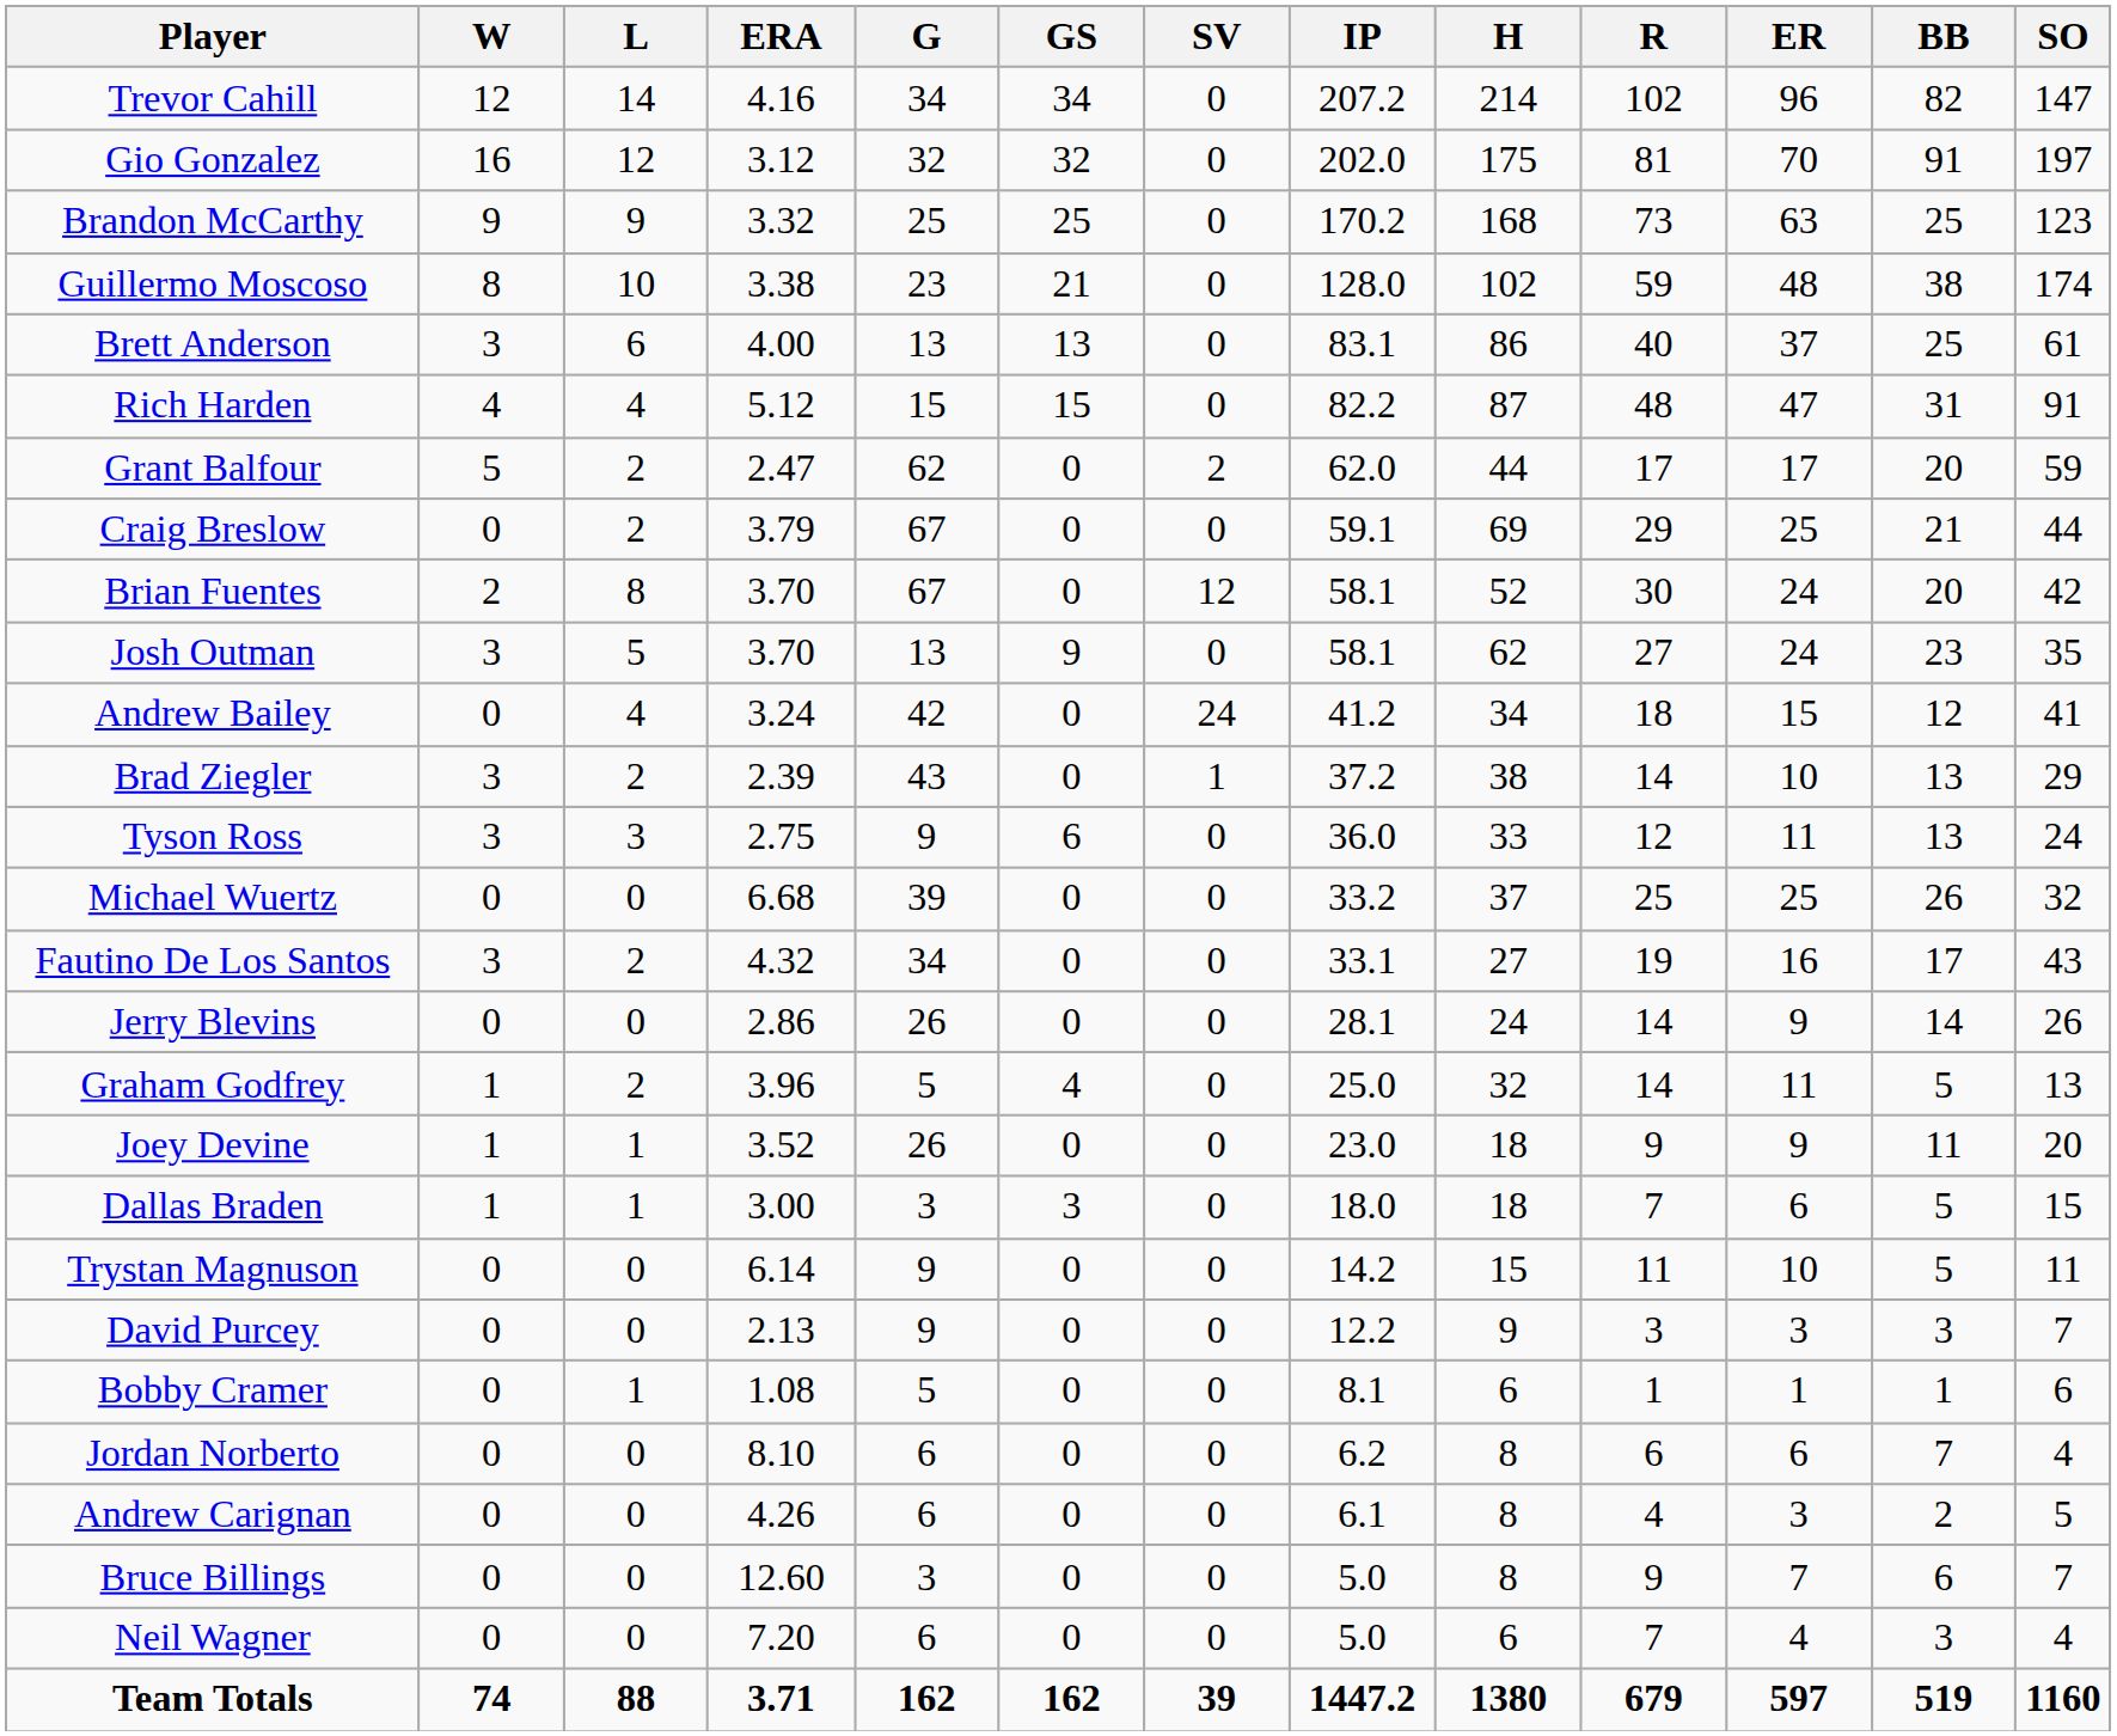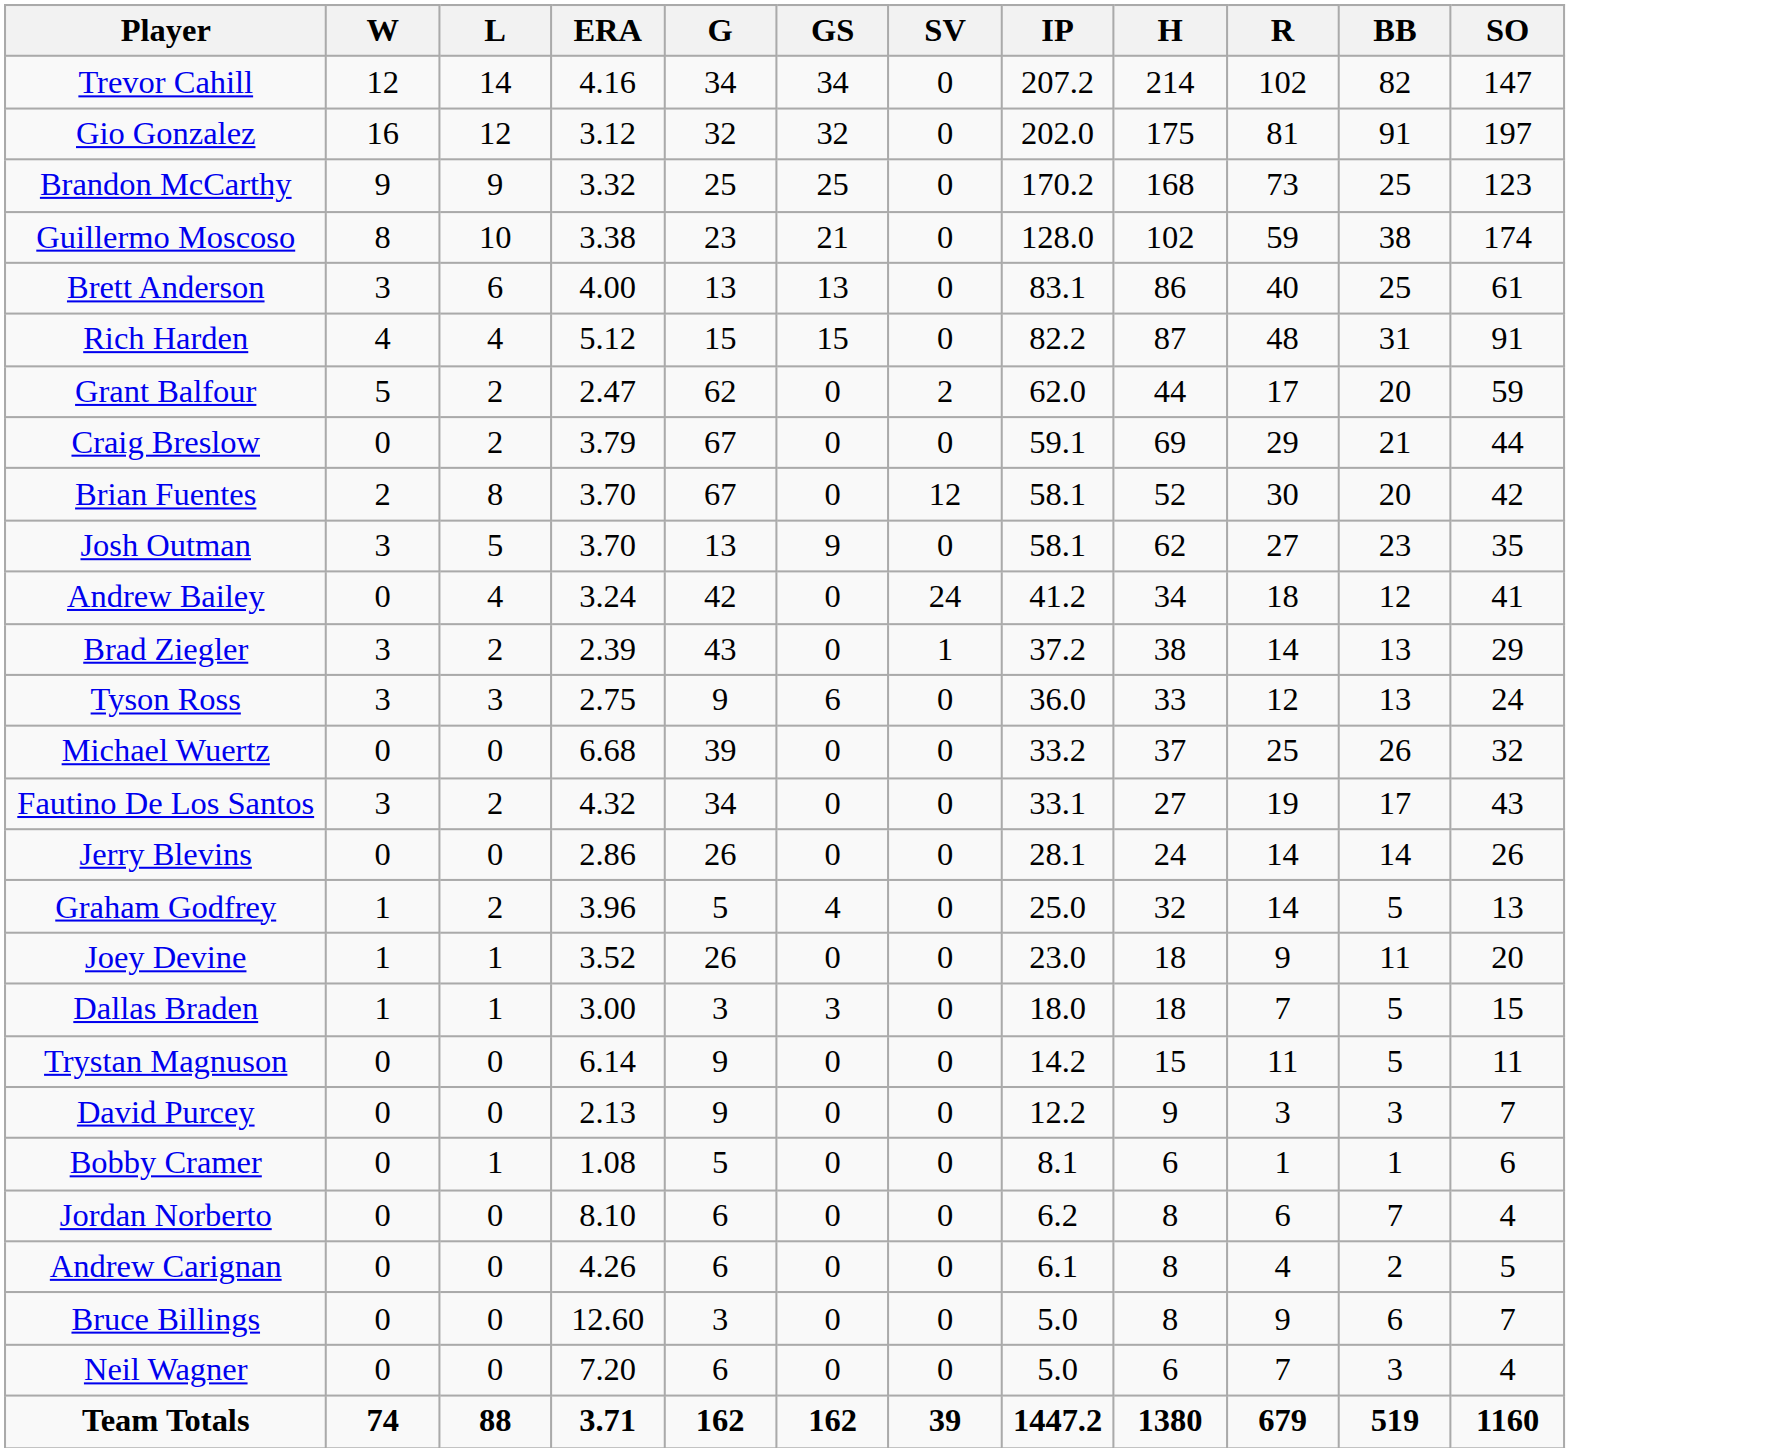 <table class=wikitable style="text-align:center">
 <tr>
 <th bgcolor=#DDDDFF; width="20%">Player</th>
 <th bgcolor=#DDDDFF; width="7%">W</th>
 <th bgcolor=#DDDDFF; width="7%">L</th>
 <th bgcolor=#DDDDFF; width="7%">ERA</th>
 <th bgcolor=#DDDDFF; width="7%">G</th>
 <th bgcolor=#DDDDFF; width="7%">GS</th>
 <th bgcolor=#DDDDFF; width="7%">SV</th>
 <th bgcolor=#DDDDFF; width="7%">IP</th>
 <th bgcolor=#DDDDFF; width="7%">H</th>
 <th bgcolor=#DDDDFF; width="7%">R</th>
-<th bgcolor=#DDDDFF; width="7%">ER</th>
 <th bgcolor=#DDDDFF; width="7%">BB</th>
 <th bgcolor=#DDDDFF; width="7%">SO</th>
 </tr>
 <tr>
 <td><a href='#'>Trevor Cahill</a></td>
 <td>12</td>
 <td>14</td>
 <td>4.16</td>
 <td>34</td>
 <td>34</td>
 <td>0</td>
 <td>207.2</td>
 <td>214</td>
 <td>102</td>
-<td>96</td>
 <td>82</td>
 <td>147</td>
 </tr>
 <tr>
 <td><a href='#'>Gio Gonzalez</a></td>
 <td>16</td>
 <td>12</td>
 <td>3.12</td>
 <td>32</td>
 <td>32</td>
 <td>0</td>
 <td>202.0</td>
 <td>175</td>
 <td>81</td>
-<td>70</td>
 <td>91</td>
 <td>197</td>
 </tr>
 <tr>
 <td><a href='#'>Brandon McCarthy</a></td>
 <td>9</td>
 <td>9</td>
 <td>3.32</td>
 <td>25</td>
 <td>25</td>
 <td>0</td>
 <td>170.2</td>
 <td>168</td>
 <td>73</td>
-<td>63</td>
 <td>25</td>
 <td>123</td>
 </tr>
 <tr>
 <td><a href='#'>Guillermo Moscoso</a></td>
 <td>8</td>
 <td>10</td>
 <td>3.38</td>
 <td>23</td>
 <td>21</td>
 <td>0</td>
 <td>128.0</td>
 <td>102</td>
 <td>59</td>
-<td>48</td>
 <td>38</td>
 <td>174</td>
 </tr>
 <tr>
 <td><a href='#'>Brett Anderson</a></td>
 <td>3</td>
 <td>6</td>
 <td>4.00</td>
 <td>13</td>
 <td>13</td>
 <td>0</td>
 <td>83.1</td>
 <td>86</td>
 <td>40</td>
-<td>37</td>
 <td>25</td>
 <td>61</td>
 </tr>
 <tr>
 <td><a href='#'>Rich Harden</a></td>
 <td>4</td>
 <td>4</td>
 <td>5.12</td>
 <td>15</td>
 <td>15</td>
 <td>0</td>
 <td>82.2</td>
 <td>87</td>
 <td>48</td>
-<td>47</td>
 <td>31</td>
 <td>91</td>
 </tr>
 <tr>
 <td><a href='#'>Grant Balfour</a></td>
 <td>5</td>
 <td>2</td>
 <td>2.47</td>
 <td>62</td>
 <td>0</td>
 <td>2</td>
 <td>62.0</td>
 <td>44</td>
-<td>17</td>
 <td>17</td>
 <td>20</td>
 <td>59</td>
 </tr>
 <tr>
 <td><a href='#'>Craig Breslow</a></td>
 <td>0</td>
 <td>2</td>
 <td>3.79</td>
 <td>67</td>
 <td>0</td>
 <td>0</td>
 <td>59.1</td>
 <td>69</td>
 <td>29</td>
-<td>25</td>
 <td>21</td>
 <td>44</td>
 </tr>
 <tr>
 <td><a href='#'>Brian Fuentes</a></td>
 <td>2</td>
 <td>8</td>
 <td>3.70</td>
 <td>67</td>
 <td>0</td>
 <td>12</td>
 <td>58.1</td>
 <td>52</td>
 <td>30</td>
-<td>24</td>
 <td>20</td>
 <td>42</td>
 </tr>
 <tr>
 <td><a href='#'>Josh Outman</a></td>
 <td>3</td>
 <td>5</td>
 <td>3.70</td>
 <td>13</td>
 <td>9</td>
 <td>0</td>
 <td>58.1</td>
 <td>62</td>
 <td>27</td>
-<td>24</td>
 <td>23</td>
 <td>35</td>
 </tr>
 <tr>
 <td><a href='#'>Andrew Bailey</a></td>
 <td>0</td>
 <td>4</td>
 <td>3.24</td>
 <td>42</td>
 <td>0</td>
 <td>24</td>
 <td>41.2</td>
 <td>34</td>
 <td>18</td>
-<td>15</td>
 <td>12</td>
 <td>41</td>
 </tr>
 <tr>
 <td><a href='#'>Brad Ziegler</a></td>
 <td>3</td>
 <td>2</td>
 <td>2.39</td>
 <td>43</td>
 <td>0</td>
 <td>1</td>
 <td>37.2</td>
 <td>38</td>
 <td>14</td>
-<td>10</td>
 <td>13</td>
 <td>29</td>
 </tr>
 <tr>
 <td><a href='#'>Tyson Ross</a></td>
 <td>3</td>
 <td>3</td>
 <td>2.75</td>
 <td>9</td>
 <td>6</td>
 <td>0</td>
 <td>36.0</td>
 <td>33</td>
 <td>12</td>
-<td>11</td>
 <td>13</td>
 <td>24</td>
 </tr>
 <tr>
 <td><a href='#'>Michael Wuertz</a></td>
 <td>0</td>
 <td>0</td>
 <td>6.68</td>
 <td>39</td>
 <td>0</td>
 <td>0</td>
 <td>33.2</td>
 <td>37</td>
-<td>25</td>
 <td>25</td>
 <td>26</td>
 <td>32</td>
 </tr>
 <tr>
 <td><a href='#'>Fautino De Los Santos</a></td>
 <td>3</td>
 <td>2</td>
 <td>4.32</td>
 <td>34</td>
 <td>0</td>
 <td>0</td>
 <td>33.1</td>
 <td>27</td>
 <td>19</td>
-<td>16</td>
 <td>17</td>
 <td>43</td>
 </tr>
 <tr>
 <td><a href='#'>Jerry Blevins</a></td>
 <td>0</td>
 <td>0</td>
 <td>2.86</td>
 <td>26</td>
 <td>0</td>
 <td>0</td>
 <td>28.1</td>
 <td>24</td>
 <td>14</td>
-<td>9</td>
 <td>14</td>
 <td>26</td>
 </tr>
 <tr>
 <td><a href='#'>Graham Godfrey</a></td>
 <td>1</td>
 <td>2</td>
 <td>3.96</td>
 <td>5</td>
 <td>4</td>
 <td>0</td>
 <td>25.0</td>
 <td>32</td>
 <td>14</td>
-<td>11</td>
 <td>5</td>
 <td>13</td>
 </tr>
 <tr>
 <td><a href='#'>Joey Devine</a></td>
 <td>1</td>
 <td>1</td>
 <td>3.52</td>
 <td>26</td>
 <td>0</td>
 <td>0</td>
 <td>23.0</td>
 <td>18</td>
-<td>9</td>
 <td>9</td>
 <td>11</td>
 <td>20</td>
 </tr>
 <tr>
 <td><a href='#'>Dallas Braden</a></td>
 <td>1</td>
 <td>1</td>
 <td>3.00</td>
 <td>3</td>
 <td>3</td>
 <td>0</td>
 <td>18.0</td>
 <td>18</td>
 <td>7</td>
-<td>6</td>
 <td>5</td>
 <td>15</td>
 </tr>
 <tr>
 <td><a href='#'>Trystan Magnuson</a></td>
 <td>0</td>
 <td>0</td>
 <td>6.14</td>
 <td>9</td>
 <td>0</td>
 <td>0</td>
 <td>14.2</td>
 <td>15</td>
 <td>11</td>
-<td>10</td>
 <td>5</td>
 <td>11</td>
 </tr>
 <tr>
 <td><a href='#'>David Purcey</a></td>
 <td>0</td>
 <td>0</td>
 <td>2.13</td>
 <td>9</td>
 <td>0</td>
 <td>0</td>
 <td>12.2</td>
 <td>9</td>
-<td>3</td>
 <td>3</td>
 <td>3</td>
 <td>7</td>
 </tr>
 <tr>
 <td><a href='#'>Bobby Cramer</a></td>
 <td>0</td>
 <td>1</td>
 <td>1.08</td>
 <td>5</td>
 <td>0</td>
 <td>0</td>
 <td>8.1</td>
 <td>6</td>
 <td>1</td>
 <td>1</td>
-<td>1</td>
 <td>6</td>
 </tr>
 <tr>
 <td><a href='#'>Jordan Norberto</a></td>
 <td>0</td>
 <td>0</td>
 <td>8.10</td>
 <td>6</td>
 <td>0</td>
 <td>0</td>
 <td>6.2</td>
 <td>8</td>
-<td>6</td>
 <td>6</td>
 <td>7</td>
 <td>4</td>
 </tr>
 <tr>
 <td><a href='#'>Andrew Carignan</a></td>
 <td>0</td>
 <td>0</td>
 <td>4.26</td>
 <td>6</td>
 <td>0</td>
 <td>0</td>
 <td>6.1</td>
 <td>8</td>
 <td>4</td>
-<td>3</td>
 <td>2</td>
 <td>5</td>
 </tr>
 <tr>
 <td><a href='#'>Bruce Billings</a></td>
 <td>0</td>
 <td>0</td>
 <td>12.60</td>
 <td>3</td>
 <td>0</td>
 <td>0</td>
 <td>5.0</td>
 <td>8</td>
 <td>9</td>
-<td>7</td>
 <td>6</td>
 <td>7</td>
 </tr>
 <tr>
 <td><a href='#'>Neil Wagner</a></td>
 <td>0</td>
 <td>0</td>
 <td>7.20</td>
 <td>6</td>
 <td>0</td>
 <td>0</td>
 <td>5.0</td>
 <td>6</td>
 <td>7</td>
-<td>4</td>
 <td>3</td>
 <td>4</td>
 </tr>
 <tr>
 <td><strong>Team Totals</strong></td>
 <td><strong>74</strong></td>
 <td><strong>88</strong></td>
 <td><strong>3.71</strong></td>
 <td><strong>162</strong></td>
 <td><strong>162</strong></td>
 <td><strong>39</strong></td>
 <td><strong>1447.2</strong></td>
 <td><strong>1380</strong></td>
 <td><strong>679</strong></td>
-<td><strong>597</strong></td>
 <td><strong>519</strong></td>
 <td><strong>1160</strong></td>
 </tr>
 </table>
